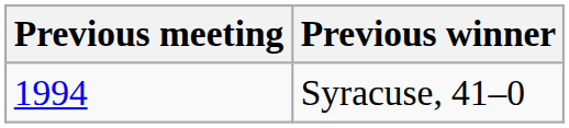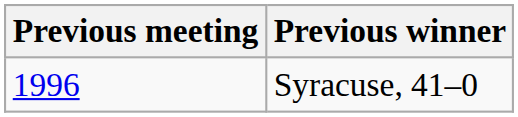 <table class="wikitable">
 <tr>
 <th>Previous meeting</th>
 <th>Previous winner</th>
 </tr>
 <tr>
-<td><a href='#'>1994</a></td>
+<td><a href='#'>1996</a></td>
 <td>Syracuse, 41–0</td>
 </tr>
 </table>
